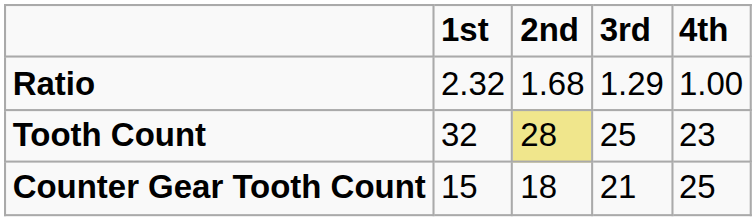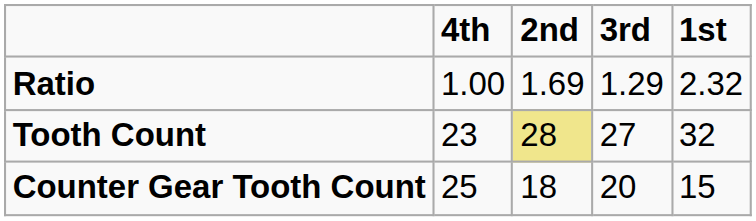 <table class="wikitable">
 <tr>
 <td></td>
-<td><strong>1st</strong></td>
+<td><strong>4th</strong></td>
 <td><strong>2nd</strong></td>
 <td><strong>3rd</strong></td>
-<td><strong>4th</strong></td>
+<td><strong>1st</strong></td>
 </tr>
 <tr>
 <td><strong>Ratio</strong></td>
+<td>1.00</td>
+<td>1.69</td>
+<td>1.29</td>
 <td>2.32</td>
-<td>1.68</td>
-<td>1.29</td>
-<td>1.00</td>
 </tr>
 <tr>
 <td><strong>Tooth Count</strong></td>
+<td>23</td>
+<td style="background: khaki;">28</td>
+<td>27</td>
 <td>32</td>
-<td style="background: khaki;">28</td>
-<td>25</td>
-<td>23</td>
 </tr>
 <tr>
 <td><strong>Counter Gear Tooth Count</strong></td>
+<td>25</td>
+<td>18</td>
+<td>20</td>
 <td>15</td>
-<td>18</td>
-<td>21</td>
-<td>25</td>
 </tr>
 </table>
